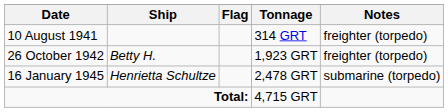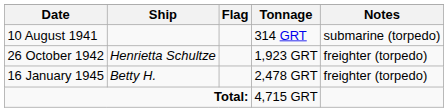 <table class=wikitable>
 <tr>
 </tr>
 <tr>
 <th>Date</th>
 <th>Ship</th>
 <th>Flag</th>
 <th>Tonnage</th>
 <th>Notes</th>
 </tr>
 <tr>
 <td>10 August 1941</td>
 <td></td>
 <td></td>
 <td>314 <a href='#'>GRT</a></td>
-<td>freighter (torpedo)</td>
+<td>submarine (torpedo)</td>
 </tr>
 <tr>
 <td>26 October 1942</td>
-<td><em>Betty H.</em></td>
+<td><em>Henrietta Schultze</em></td>
 <td></td>
 <td>1,923 GRT</td>
 <td>freighter (torpedo)</td>
 </tr>
 <tr>
 <td>16 January 1945</td>
-<td><em>Henrietta Schultze</em></td>
+<td><em>Betty H.</em></td>
 <td></td>
 <td>2,478 GRT</td>
-<td>submarine (torpedo)</td>
+<td>freighter (torpedo)</td>
 </tr>
 <tr>
 <td colspan="3" style="text-align:right;"><strong>Total:</strong></td>
 <td>4,715 GRT</td>
 <td></td>
 </tr>
 </table>
